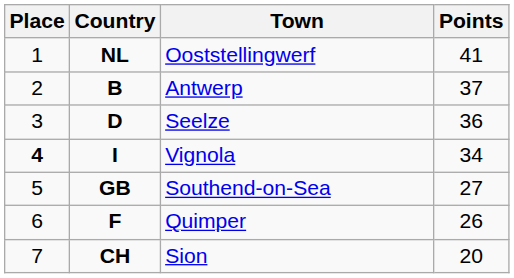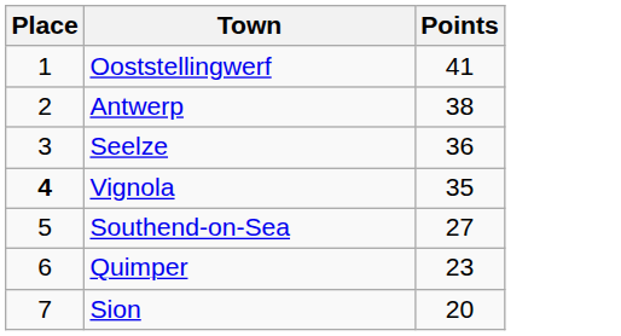 <table class="wikitable">
 <tr>
 <th width="25">Place</th>
-<th width="25">Country</th>
 <th width="200">Town</th>
 <th width="25">Points</th>
 </tr>
 <tr>
 <td align="center">1</td>
-<td align="center"><strong>NL</strong></td>
 <td align="left"><a href='#'>Ooststellingwerf</a></td>
 <td align="center">41</td>
 </tr>
 <tr>
 <td align="center">2</td>
-<td align="center"><strong>B</strong></td>
 <td align="left"><a href='#'>Antwerp</a></td>
-<td align="center">37</td>
+<td align="center">38</td>
 </tr>
 <tr>
 <td align="center">3</td>
-<td align="center"><strong>D</strong></td>
 <td align="left"><a href='#'>Seelze</a></td>
 <td align="center">36</td>
 </tr>
 <tr>
 <td align="center"><strong>4</strong></td>
-<td align="center"><strong>I</strong></td>
 <td align="left"><a href='#'>Vignola</a></td>
-<td align="center">34</td>
+<td align="center">35</td>
 </tr>
 <tr>
 <td align="center">5</td>
-<td align="center"><strong>GB</strong></td>
 <td align="left"><a href='#'>Southend-on-Sea</a></td>
 <td align="center">27</td>
 </tr>
 <tr>
 <td align="center">6</td>
-<td align="center"><strong>F</strong></td>
 <td align="left"><a href='#'>Quimper</a></td>
-<td align="center">26</td>
+<td align="center">23</td>
 </tr>
 <tr>
 <td align="center">7</td>
-<td align="center"><strong>CH</strong></td>
 <td align="left"><a href='#'>Sion</a></td>
 <td align="center">20</td>
 </tr>
 </table>
